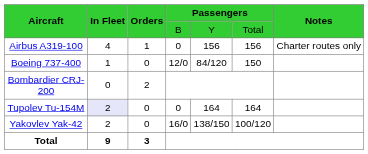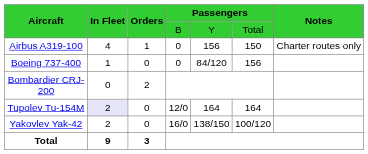 <table class="toccolours" border="1" cellpadding="4" style="margin:1em auto; border-collapse:collapse;text-align:center">
 <tr style="background:#32cd32;">
 <th rowspan="2" style="width:125px;"><span>Aircraft</span></th>
 <th rowspan="2"><span>In Fleet</span></th>
 <th rowspan="2"><span>Orders</span></th>
 <th colspan="3"><span>Passengers</span></th>
 <th rowspan="2"><span>Notes</span></th>
 </tr>
 <tr style="background:#32cd32;">
 <td><abbr><span>B</span></abbr></td>
 <td><abbr><span>Y</span></abbr></td>
 <td><span>Total</span></td>
 </tr>
 <tr>
 <td><a href='#'>Airbus A319-100</a></td>
 <td>4</td>
 <td>1</td>
 <td>0</td>
 <td>156</td>
-<td>156</td>
+<td>150</td>
 <td> Charter routes only</td>
 </tr>
 <tr>
 <td><a href='#'>Boeing 737-400</a></td>
 <td>1</td>
 <td>0</td>
-<td>12/0</td>
+<td>0</td>
 <td>84/120</td>
-<td>150</td>
+<td>156</td>
 <td></td>
 </tr>
 <tr>
 <td><a href='#'>Bombardier CRJ-200</a></td>
 <td>0</td>
 <td>2</td>
 <td colspan="3"></td>
 <td></td>
 </tr>
 <tr>
 <td><a href='#'>Tupolev Tu-154M</a></td>
 <td style="background: lavender;">2</td>
 <td>0</td>
-<td>0</td>
+<td>12/0</td>
 <td>164</td>
 <td>164</td>
 <td></td>
 </tr>
 <tr>
 <td><a href='#'>Yakovlev Yak-42</a></td>
 <td>2</td>
 <td>0</td>
 <td>16/0</td>
 <td>138/150</td>
 <td>100/120</td>
 <td></td>
 </tr>
 <tr>
 <th>Total</th>
 <th>9</th>
 <th>3</th>
 <th colspan="4"></th>
 </tr>
 </table>
